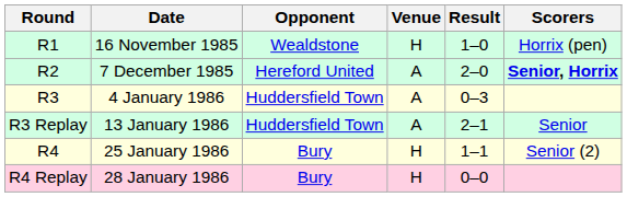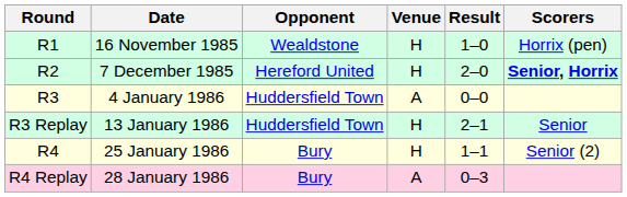 <table class="wikitable" style="font-size:100%; text-align:center">
 <tr>
 <th>Round</th>
 <th>Date</th>
 <th>Opponent</th>
 <th>Venue</th>
 <th>Result</th>
 <th>Scorers</th>
 </tr>
 <tr style="background-color: #d0ffe3;">
 <td>R1</td>
 <td>16 November 1985</td>
 <td><a href='#'>Wealdstone</a></td>
 <td>H</td>
 <td>1–0</td>
 <td><a href='#'>Horrix</a> (pen)</td>
 </tr>
 <tr style="background-color: #d0ffe3;">
 <td>R2</td>
 <td>7 December 1985</td>
 <td><a href='#'>Hereford United</a></td>
-<td>A</td>
+<td>H</td>
 <td>2–0</td>
 <td><strong><a href='#'>Senior</a>, <a href='#'>Horrix</a></strong></td>
 </tr>
 <tr style="background-color: #ffffdd;">
 <td>R3</td>
 <td>4 January 1986</td>
 <td><a href='#'>Huddersfield Town</a></td>
 <td>A</td>
-<td>0–3</td>
+<td>0–0</td>
 <td></td>
 </tr>
 <tr style="background-color: #d0ffe3;">
 <td>R3 Replay</td>
 <td>13 January 1986</td>
 <td><a href='#'>Huddersfield Town</a></td>
-<td>A</td>
+<td>H</td>
 <td>2–1</td>
 <td><a href='#'>Senior</a></td>
 </tr>
 <tr style="background-color: #ffffdd;">
 <td>R4</td>
 <td>25 January 1986</td>
 <td><a href='#'>Bury</a></td>
 <td>H</td>
 <td>1–1</td>
 <td><a href='#'>Senior</a> (2)</td>
 </tr>
 <tr style="background-color: #ffd0e3;">
 <td>R4 Replay</td>
 <td>28 January 1986</td>
 <td><a href='#'>Bury</a></td>
-<td>H</td>
-<td>0–0</td>
+<td>A</td>
+<td>0–3</td>
 <td></td>
 </tr>
 </table>
